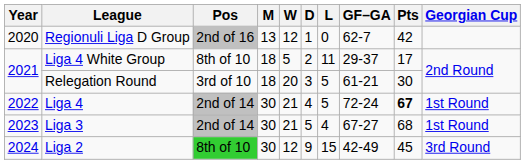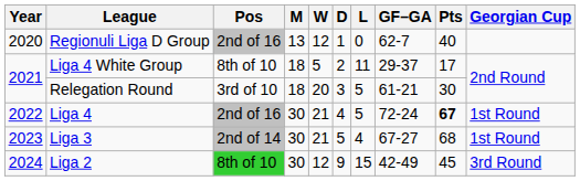 <table class="wikitable">
 <tr>
 <th>Year</th>
 <th>League</th>
 <th>Pos</th>
 <th>M</th>
 <th>W</th>
 <th>D</th>
 <th>L</th>
 <th>GF–GA</th>
 <th>Pts</th>
 <th><a href='#'>Georgian Cup</a></th>
 </tr>
 <tr>
 <td>2020</td>
 <td><a href='#'>Regionuli Liga</a> D Group</td>
 <td bgcolor=Silver>2nd of 16</td>
 <td>13</td>
 <td>12</td>
 <td>1</td>
 <td>0</td>
 <td>62-7</td>
-<td>42</td>
+<td>40</td>
 <td></td>
 </tr>
 <tr>
 <td rowspan="2"><a href='#'>2021</a></td>
 <td><a href='#'>Liga 4</a> White Group</td>
 <td>8th of 10</td>
 <td>18</td>
 <td>5</td>
 <td>2</td>
 <td>11</td>
 <td>29-37</td>
 <td>17</td>
 <td rowspan="2"><a href='#'>2nd Round</a></td>
 </tr>
 <tr>
 <td>Relegation Round</td>
 <td>3rd of 10</td>
 <td>18</td>
 <td>20</td>
 <td>3</td>
 <td>5</td>
 <td>61-21</td>
 <td>30</td>
 </tr>
 <tr>
 <td><a href='#'>2022</a></td>
 <td><a href='#'>Liga 4</a></td>
-<td bgcolor=Silver>2nd of 14</td>
+<td bgcolor=Silver>2nd of 16</td>
 <td>30</td>
 <td>21</td>
 <td>4</td>
 <td>5</td>
 <td>72-24</td>
 <td><strong>67</strong></td>
 <td><a href='#'>1st Round</a></td>
 </tr>
 <tr>
 <td><a href='#'>2023</a></td>
 <td><a href='#'>Liga 3</a></td>
 <td bgcolor=Silver>2nd of 14</td>
 <td>30</td>
 <td>21</td>
 <td>5</td>
 <td>4</td>
 <td>67-27</td>
 <td>68</td>
 <td><a href='#'>1st Round</a></td>
 </tr>
 <tr>
 <td><a href='#'>2024</a></td>
 <td><a href='#'>Liga 2</a></td>
 <td bgcolor=LimeGreen>8th of 10</td>
 <td>30</td>
 <td>12</td>
 <td>9</td>
 <td>15</td>
 <td>42-49</td>
 <td>45</td>
 <td><a href='#'>3rd Round</a></td>
 </tr>
 </table>
